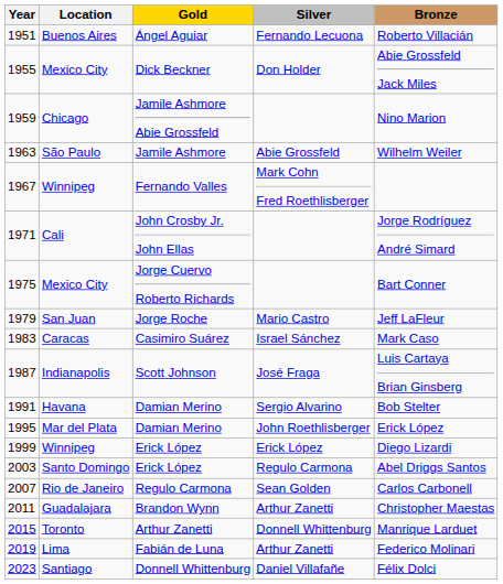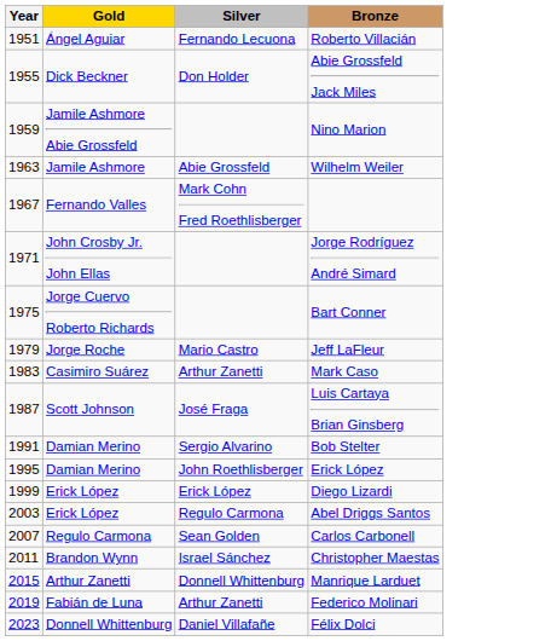 <table class="wikitable">
 <tr>
 <th>Year</th>
-<th>Location</th>
 <th style="background-color:gold;">Gold</th>
 <th style="background-color:silver;">Silver</th>
 <th style="background-color:#cc9966;">Bronze</th>
 </tr>
 <tr>
 <td>1951</td>
-<td> <a href='#'>Buenos Aires</a></td>
 <td> <a href='#'>Ángel Aguiar</a></td>
 <td> <a href='#'>Fernando Lecuona</a></td>
 <td> <a href='#'>Roberto Villacián</a></td>
 </tr>
 <tr>
 <td>1955</td>
-<td> <a href='#'>Mexico City</a></td>
 <td> <a href='#'>Dick Beckner</a></td>
 <td> <a href='#'>Don Holder</a></td>
 <td> <a href='#'>Abie Grossfeld</a><hr> <a href='#'>Jack Miles</a></td>
 </tr>
 <tr>
 <td>1959</td>
-<td> <a href='#'>Chicago</a></td>
 <td> <a href='#'>Jamile Ashmore</a><hr> <a href='#'>Abie Grossfeld</a></td>
 <td></td>
 <td> <a href='#'>Nino Marion</a></td>
 </tr>
 <tr>
 <td>1963</td>
-<td> <a href='#'>São Paulo</a></td>
 <td> <a href='#'>Jamile Ashmore</a></td>
 <td> <a href='#'>Abie Grossfeld</a></td>
 <td> <a href='#'>Wilhelm Weiler</a></td>
 </tr>
 <tr>
 <td>1967</td>
-<td> <a href='#'>Winnipeg</a></td>
 <td> <a href='#'>Fernando Valles</a></td>
 <td> <a href='#'>Mark Cohn</a><hr> <a href='#'>Fred Roethlisberger</a></td>
 <td></td>
 </tr>
 <tr>
 <td>1971</td>
-<td> <a href='#'>Cali</a></td>
 <td> <a href='#'>John Crosby Jr.</a><hr> <a href='#'>John Ellas</a></td>
 <td></td>
 <td> <a href='#'>Jorge Rodríguez</a><hr> <a href='#'>André Simard</a></td>
 </tr>
 <tr>
 <td>1975</td>
-<td> <a href='#'>Mexico City</a></td>
 <td> <a href='#'>Jorge Cuervo</a><hr> <a href='#'>Roberto Richards</a></td>
 <td></td>
 <td> <a href='#'>Bart Conner</a></td>
 </tr>
 <tr>
 <td>1979</td>
-<td> <a href='#'>San Juan</a></td>
 <td> <a href='#'>Jorge Roche</a></td>
 <td> <a href='#'>Mario Castro</a></td>
 <td> <a href='#'>Jeff LaFleur</a></td>
 </tr>
 <tr>
 <td>1983</td>
-<td> <a href='#'>Caracas</a></td>
 <td> <a href='#'>Casimiro Suárez</a></td>
-<td> <a href='#'>Israel Sánchez</a></td>
+<td> <a href='#'>Arthur Zanetti</a></td>
 <td> <a href='#'>Mark Caso</a></td>
 </tr>
 <tr>
 <td>1987</td>
-<td> <a href='#'>Indianapolis</a></td>
 <td> <a href='#'>Scott Johnson</a></td>
 <td> <a href='#'>José Fraga</a></td>
 <td> <a href='#'>Luis Cartaya</a><hr> <a href='#'>Brian Ginsberg</a></td>
 </tr>
 <tr>
 <td>1991</td>
-<td> <a href='#'>Havana</a></td>
 <td> <a href='#'>Damian Merino</a></td>
 <td> <a href='#'>Sergio Alvarino</a></td>
 <td> <a href='#'>Bob Stelter</a></td>
 </tr>
 <tr>
 <td>1995</td>
-<td> <a href='#'>Mar del Plata</a></td>
 <td> <a href='#'>Damian Merino</a></td>
 <td> <a href='#'>John Roethlisberger</a></td>
 <td> <a href='#'>Erick López</a></td>
 </tr>
 <tr>
 <td>1999</td>
-<td> <a href='#'>Winnipeg</a></td>
 <td> <a href='#'>Erick López</a></td>
 <td> <a href='#'>Erick López</a></td>
 <td> <a href='#'>Diego Lizardi</a></td>
 </tr>
 <tr>
 <td>2003</td>
-<td> <a href='#'>Santo Domingo</a></td>
 <td> <a href='#'>Erick López</a></td>
 <td> <a href='#'>Regulo Carmona</a></td>
 <td> <a href='#'>Abel Driggs Santos</a></td>
 </tr>
 <tr>
 <td>2007</td>
-<td> <a href='#'>Rio de Janeiro</a></td>
 <td> <a href='#'>Regulo Carmona</a></td>
 <td> <a href='#'>Sean Golden</a></td>
 <td> <a href='#'>Carlos Carbonell</a></td>
 </tr>
 <tr>
 <td>2011</td>
-<td> <a href='#'>Guadalajara</a></td>
 <td> <a href='#'>Brandon Wynn</a></td>
-<td> <a href='#'>Arthur Zanetti</a></td>
+<td> <a href='#'>Israel Sánchez</a></td>
 <td> <a href='#'>Christopher Maestas</a></td>
 </tr>
 <tr>
 <td><a href='#'>2015</a></td>
-<td> <a href='#'>Toronto</a></td>
 <td> <a href='#'>Arthur Zanetti</a></td>
 <td> <a href='#'>Donnell Whittenburg</a></td>
 <td> <a href='#'>Manrique Larduet</a></td>
 </tr>
 <tr>
 <td><a href='#'>2019</a></td>
-<td> <a href='#'>Lima</a></td>
 <td> <a href='#'>Fabián de Luna</a></td>
 <td> <a href='#'>Arthur Zanetti</a></td>
 <td> <a href='#'>Federico Molinari</a></td>
 </tr>
 <tr>
 <td><a href='#'>2023</a></td>
-<td> <a href='#'>Santiago</a></td>
 <td> <a href='#'>Donnell Whittenburg</a></td>
 <td> <a href='#'>Daniel Villafañe</a></td>
 <td> <a href='#'>Félix Dolci</a></td>
 </tr>
 </table>
